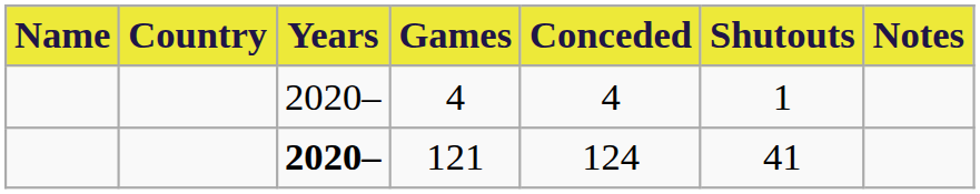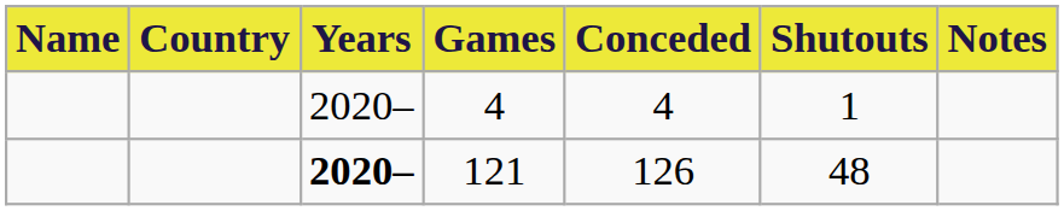 <table class="wikitable sortable" style="text-align:center;">
 <tr>
 <th style="background-color:#EDE939; color:#201547;" scope=col>Name</th>
 <th style="background-color:#EDE939; color:#201547;" scope=col>Country</th>
 <th style="background-color:#EDE939; color:#201547;" scope=col>Years</th>
 <th style="background-color:#EDE939; color:#201547;" scope=col>Games</th>
 <th style="background-color:#EDE939; color:#201547;" scope=col>Conceded</th>
 <th style="background-color:#EDE939; color:#201547;" scope=col>Shutouts</th>
 <th style="background-color:#EDE939; color:#201547;" scope=col class=unsortable>Notes</th>
 </tr>
 <tr>
 <td align=left></td>
 <td align=left></td>
 <td>2020–</td>
 <td>4</td>
 <td>4</td>
 <td>1</td>
 <td></td>
 </tr>
 <tr>
 <td align=left></td>
 <td align=left></td>
 <td><strong>2020–</strong></td>
 <td>121</td>
-<td>124</td>
-<td>41</td>
+<td>126</td>
+<td>48</td>
 <td></td>
 </tr>
 </table>
